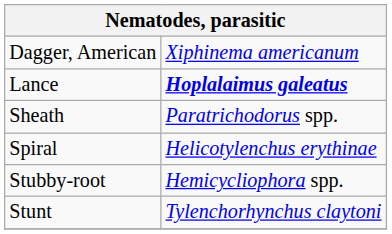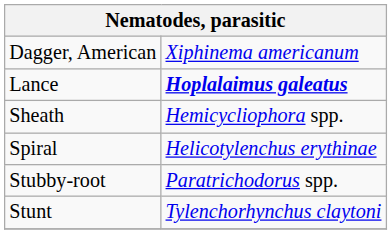 <table class="wikitable" style="clear">
 <tr>
 <th colspan=2><strong>Nematodes, parasitic</strong><br></th>
 </tr>
 <tr>
 <td>Dagger, American</td>
 <td><em><a href='#'>Xiphinema americanum</a></em></td>
 </tr>
 <tr>
 <td>Lance</td>
 <td><strong><em><a href='#'>Hoplalaimus galeatus</a></em></strong></td>
 </tr>
 <tr>
 <td>Sheath</td>
-<td><em><a href='#'>Paratrichodorus</a></em> spp.</td>
+<td><em><a href='#'>Hemicycliophora</a></em> spp.</td>
 </tr>
 <tr>
 <td>Spiral</td>
 <td><em><a href='#'>Helicotylenchus erythinae</a></em></td>
 </tr>
 <tr>
 <td>Stubby-root</td>
-<td><em><a href='#'>Hemicycliophora</a></em> spp.</td>
+<td><em><a href='#'>Paratrichodorus</a></em> spp.</td>
 </tr>
 <tr>
 <td>Stunt</td>
 <td><em><a href='#'>Tylenchorhynchus claytoni</a></em></td>
 </tr>
 <tr>
 </tr>
 </table>
